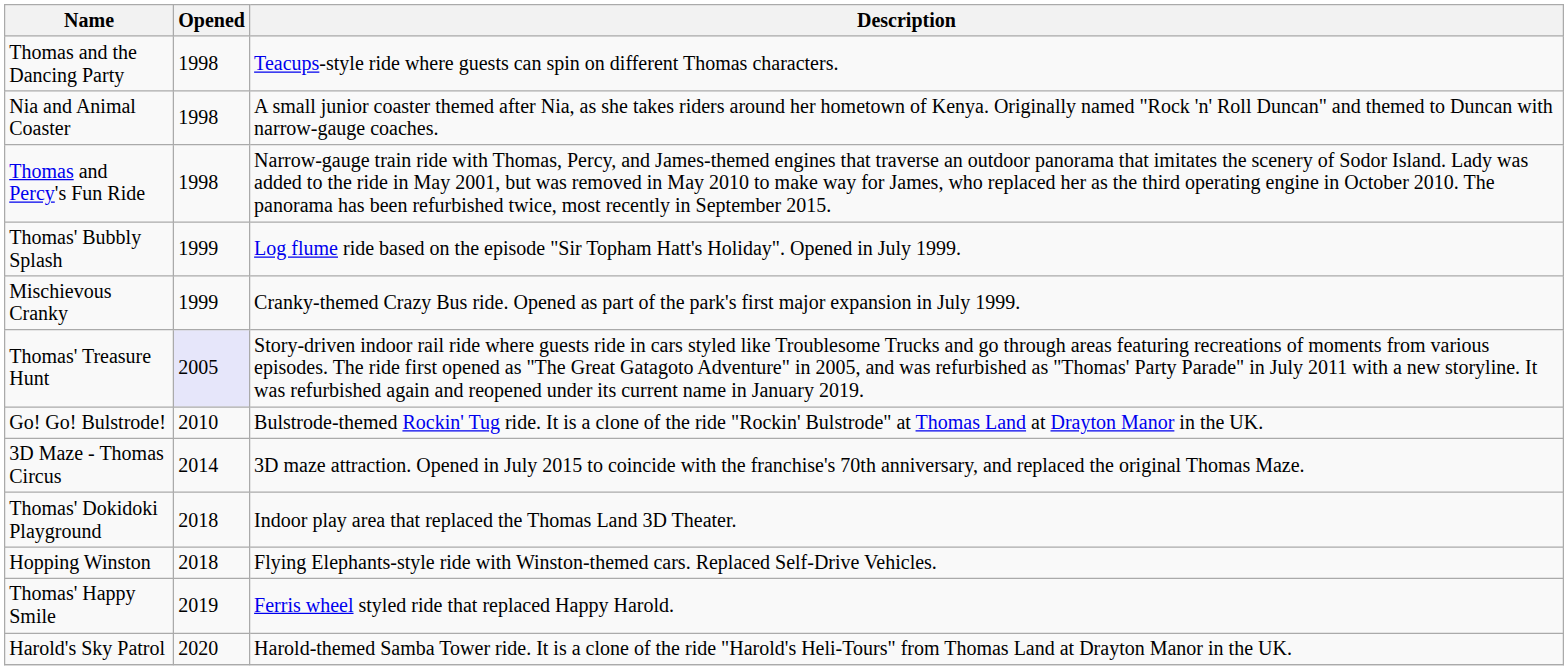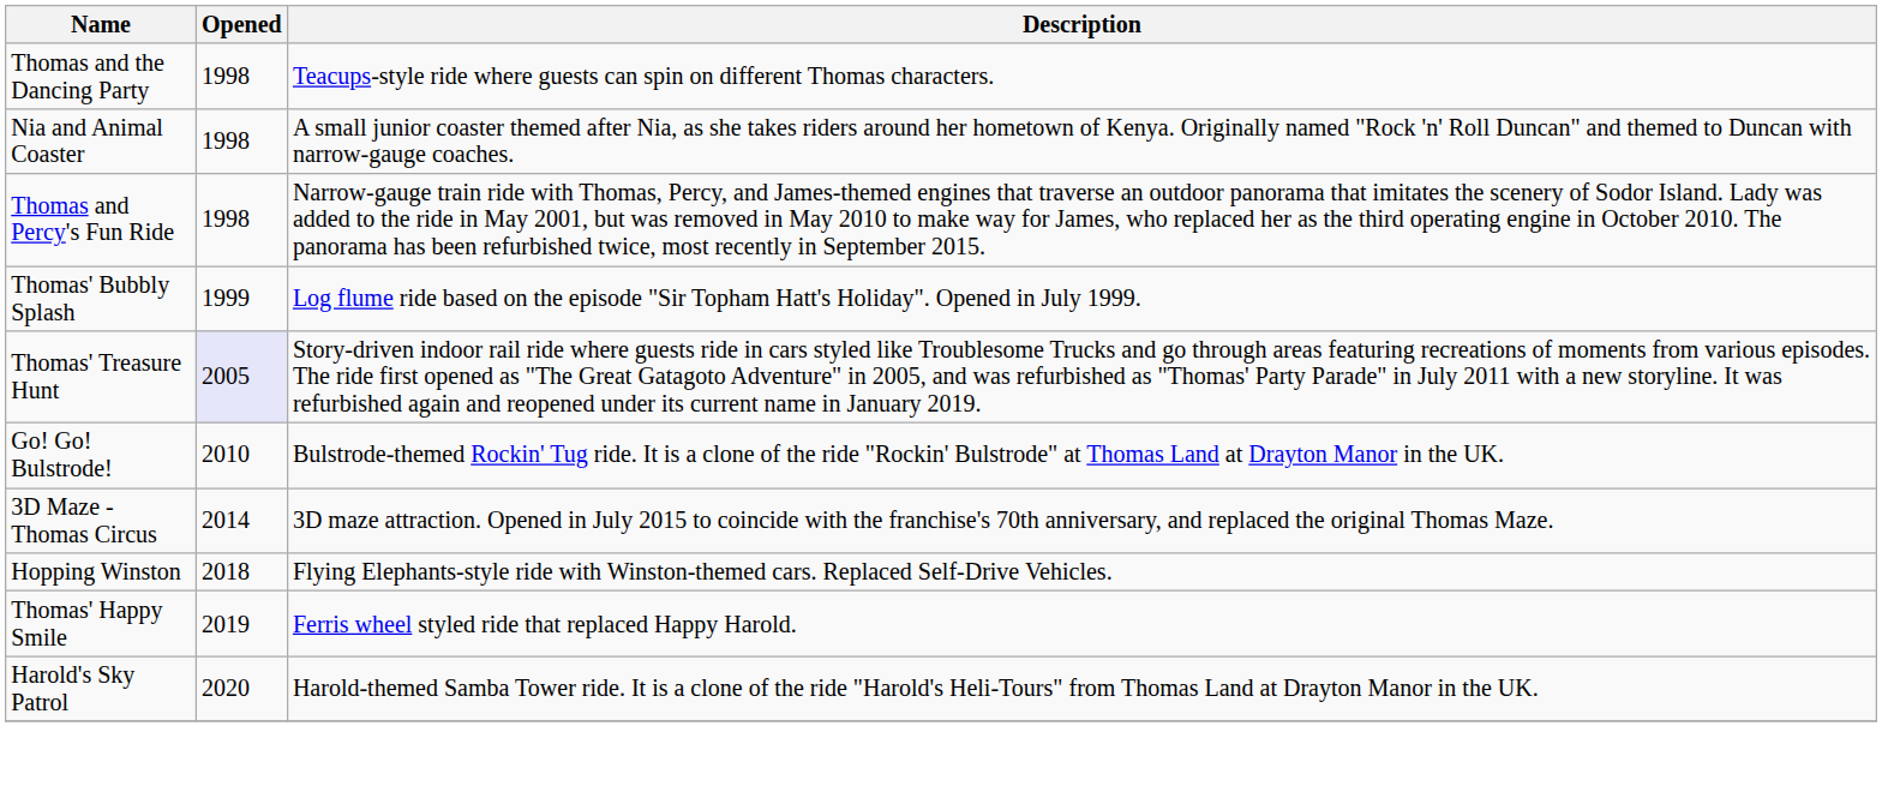 <table class="wikitable">
 <tr>
 <th>Name</th>
 <th>Opened</th>
 <th>Description</th>
 </tr>
 <tr>
 <td>Thomas and the Dancing Party</td>
 <td>1998</td>
 <td><a href='#'>Teacups</a>-style ride where guests can spin on different Thomas characters.</td>
 </tr>
 <tr>
 <td>Nia and Animal Coaster</td>
 <td>1998</td>
 <td>A small junior coaster themed after Nia, as she takes riders around her hometown of Kenya. Originally named "Rock 'n' Roll Duncan" and themed to Duncan with narrow-gauge coaches.</td>
 </tr>
 <tr>
 <td><a href='#'>Thomas</a> and <a href='#'>Percy</a>'s Fun Ride</td>
 <td>1998</td>
 <td>Narrow-gauge train ride with Thomas, Percy, and James-themed engines that traverse an outdoor panorama that imitates the scenery of Sodor Island. Lady was added to the ride in May 2001, but was removed in May 2010 to make way for James, who replaced her as the third operating engine in October 2010. The panorama has been refurbished twice, most recently in September 2015.</td>
 </tr>
 <tr>
 <td>Thomas' Bubbly Splash</td>
 <td>1999</td>
 <td><a href='#'>Log flume</a> ride based on the episode "Sir Topham Hatt's Holiday". Opened in July 1999.</td>
 </tr>
 <tr>
-<td>Mischievous Cranky</td>
-<td>1999</td>
-<td>Cranky-themed Crazy Bus ride. Opened as part of the park's first major expansion in July 1999.</td>
-</tr>
-<tr>
 <td>Thomas' Treasure Hunt</td>
 <td style="background: lavender;">2005</td>
 <td>Story-driven indoor rail ride where guests ride in cars styled like Troublesome Trucks and go through areas featuring recreations of moments from various episodes. The ride first opened as "The Great Gatagoto Adventure" in 2005, and was refurbished as "Thomas' Party Parade" in July 2011 with a new storyline. It was refurbished again and reopened under its current name in January 2019.</td>
 </tr>
 <tr>
 <td>Go! Go! Bulstrode!</td>
 <td>2010</td>
 <td>Bulstrode-themed <a href='#'>Rockin' Tug</a> ride. It is a clone of the ride "Rockin' Bulstrode" at <a href='#'>Thomas Land</a> at <a href='#'>Drayton Manor</a> in the UK.</td>
 </tr>
 <tr>
 <td>3D Maze - Thomas Circus</td>
 <td>2014</td>
 <td>3D maze attraction. Opened in July 2015 to coincide with the franchise's 70th anniversary, and replaced the original Thomas Maze.</td>
-</tr>
-<tr>
-<td>Thomas' Dokidoki Playground</td>
-<td>2018</td>
-<td>Indoor play area that replaced the Thomas Land 3D Theater.</td>
 </tr>
 <tr>
 <td>Hopping Winston</td>
 <td>2018</td>
 <td>Flying Elephants-style ride with Winston-themed cars. Replaced Self-Drive Vehicles.</td>
 </tr>
 <tr>
 <td>Thomas' Happy Smile</td>
 <td>2019</td>
 <td><a href='#'>Ferris wheel</a> styled ride that replaced Happy Harold.</td>
 </tr>
 <tr>
 <td>Harold's Sky Patrol</td>
 <td>2020</td>
 <td>Harold-themed Samba Tower ride. It is a clone of the ride "Harold's Heli-Tours" from Thomas Land at Drayton Manor in the UK.</td>
 </tr>
 <tr>
 </tr>
 </table>
